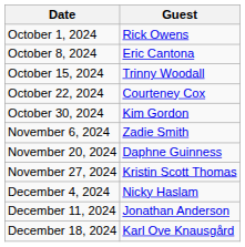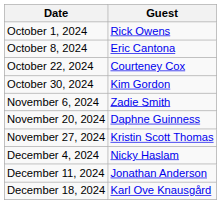 <table class="wikitable">
 <tr>
 <th>Date</th>
 <th>Guest</th>
 </tr>
 <tr>
 <td>October 1, 2024</td>
 <td><a href='#'>Rick Owens</a></td>
 </tr>
 <tr>
 <td>October 8, 2024</td>
 <td><a href='#'>Eric Cantona</a></td>
-</tr>
-<tr>
-<td>October 15, 2024</td>
-<td><a href='#'>Trinny Woodall</a></td>
 </tr>
 <tr>
 <td>October 22, 2024</td>
 <td><a href='#'>Courteney Cox</a></td>
 </tr>
 <tr>
 <td>October 30, 2024</td>
 <td><a href='#'>Kim Gordon</a></td>
 </tr>
 <tr>
 <td>November 6, 2024</td>
 <td><a href='#'>Zadie Smith</a></td>
 </tr>
 <tr>
 <td>November 20, 2024</td>
 <td><a href='#'>Daphne Guinness</a></td>
 </tr>
 <tr>
 <td>November 27, 2024</td>
 <td><a href='#'>Kristin Scott Thomas</a></td>
 </tr>
 <tr>
 <td>December 4, 2024</td>
 <td><a href='#'>Nicky Haslam</a></td>
 </tr>
 <tr>
 <td>December 11, 2024</td>
 <td><a href='#'>Jonathan Anderson</a></td>
 </tr>
 <tr>
 <td>December 18, 2024</td>
 <td><a href='#'>Karl Ove Knausgård</a></td>
 </tr>
 </table>
